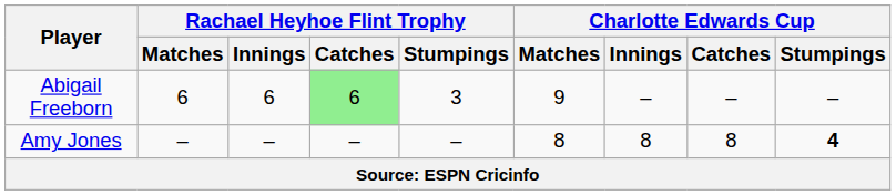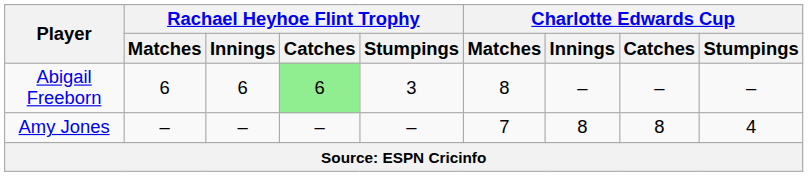 <table class="wikitable" style="text-align:center; width:55%;">
 <tr>
 <th rowspan=2>Player</th>
 <th colspan=4><a href='#'>Rachael Heyhoe Flint Trophy</a></th>
 <th colspan=4><a href='#'>Charlotte Edwards Cup</a></th>
 </tr>
 <tr>
 <th>Matches</th>
 <th>Innings</th>
 <th>Catches</th>
 <th>Stumpings</th>
 <th>Matches</th>
 <th>Innings</th>
 <th>Catches</th>
 <th>Stumpings</th>
 </tr>
 <tr>
 <td><a href='#'>Abigail Freeborn</a></td>
 <td>6</td>
 <td>6</td>
 <td style="background: lightgreen;">6</td>
 <td>3</td>
-<td>9</td>
+<td>8</td>
 <td>–</td>
 <td>–</td>
 <td>–</td>
 </tr>
 <tr>
 <td><a href='#'>Amy Jones</a></td>
 <td>–</td>
 <td>–</td>
 <td>–</td>
 <td>–</td>
+<td>7</td>
 <td>8</td>
 <td>8</td>
-<td>8</td>
-<td><strong>4</strong></td>
+<td>4</td>
 </tr>
 <tr>
 <th colspan="9"><small>Source: ESPN Cricinfo</small></th>
 </tr>
 </table>
